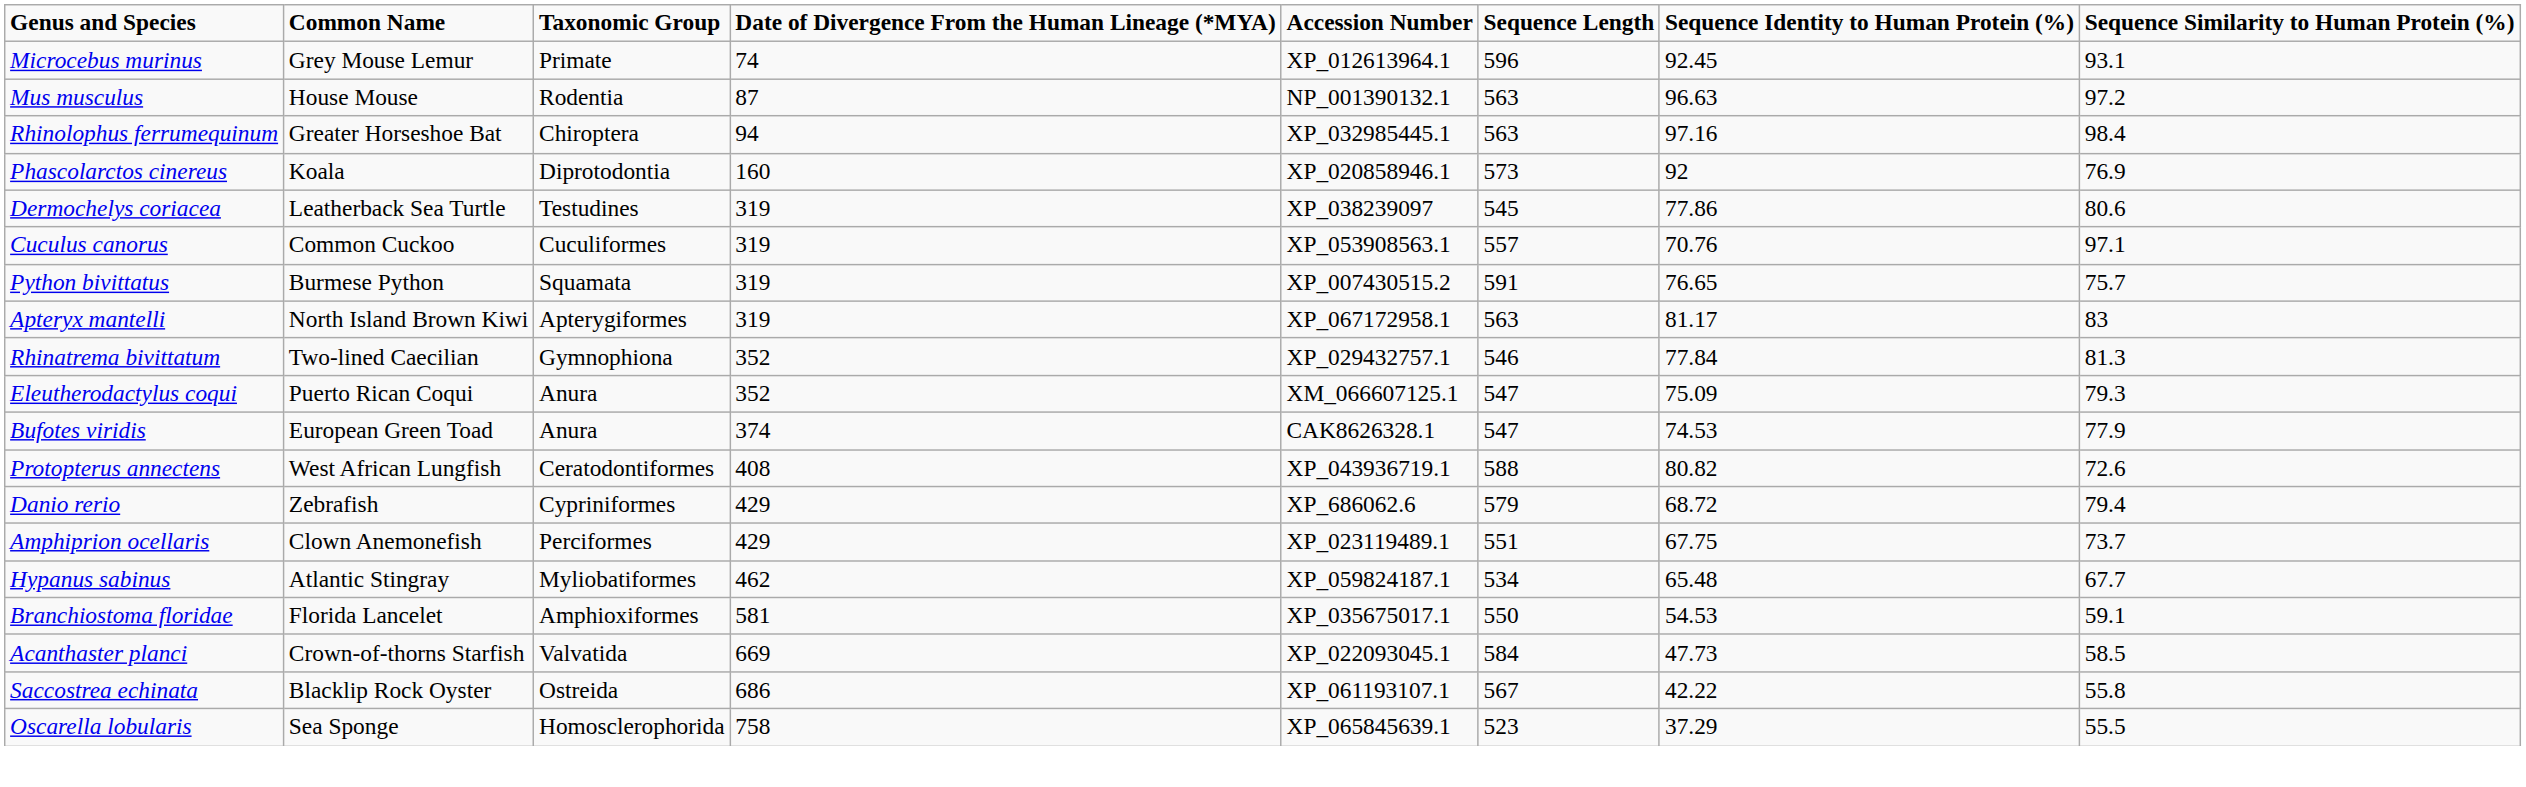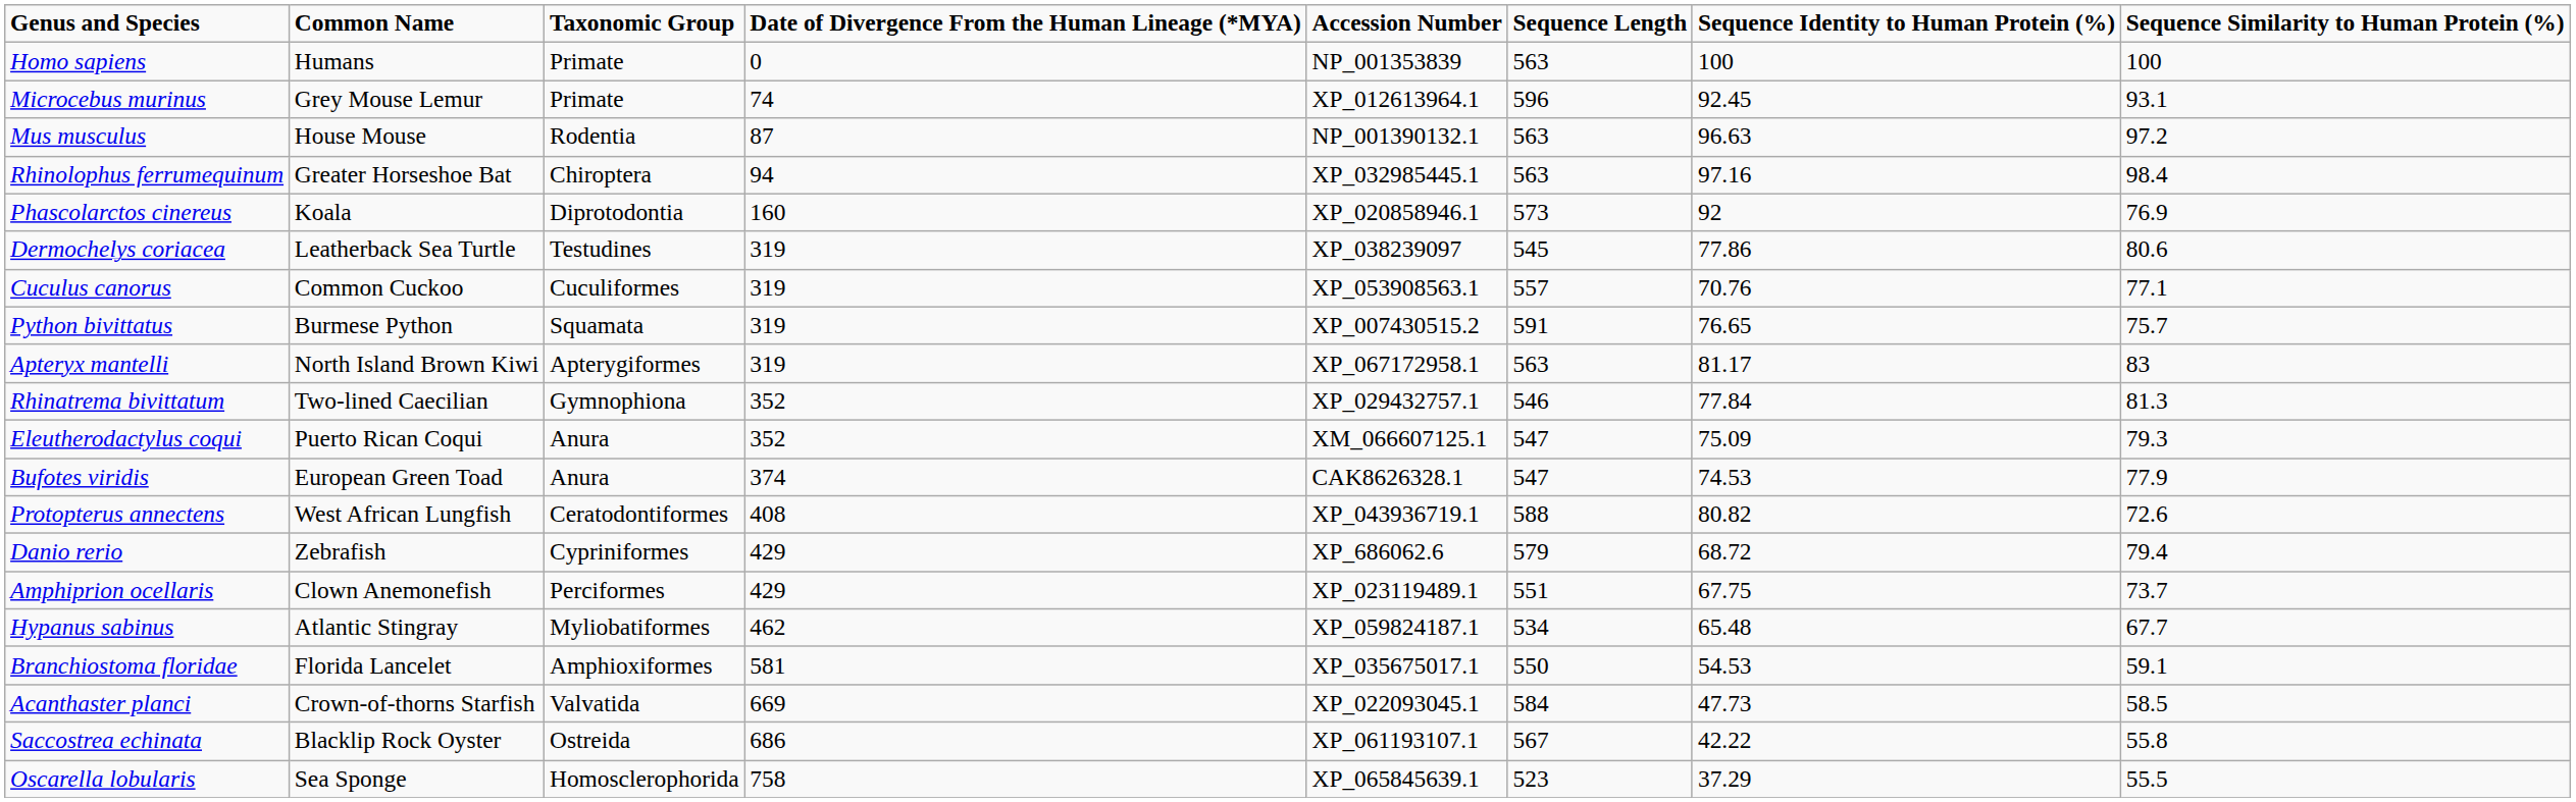 <table class="wikitable">
 <tr>
 <td><strong>Genus and Species</strong></td>
 <td><strong>Common Name</strong></td>
 <td><strong>Taxonomic Group</strong></td>
 <td><strong>Date of Divergence From the Human Lineage (*MYA)</strong></td>
 <td><strong>Accession Number</strong></td>
 <td><strong>Sequence Length</strong></td>
 <td><strong>Sequence Identity to Human Protein (%)</strong></td>
 <td><strong>Sequence Similarity to Human Protein (%)</strong></td>
+</tr>
+<tr>
+<td><em><a href='#'>Homo sapiens</a></em></td>
+<td>Humans</td>
+<td>Primate</td>
+<td>0</td>
+<td>NP_001353839</td>
+<td>563</td>
+<td>100</td>
+<td>100</td>
 </tr>
 <tr>
 <td><em><a href='#'>Microcebus murinus</a></em></td>
 <td>Grey Mouse Lemur</td>
 <td>Primate</td>
 <td>74</td>
 <td>XP_012613964.1</td>
 <td>596</td>
 <td>92.45</td>
 <td>93.1</td>
 </tr>
 <tr>
 <td><em><a href='#'>Mus musculus</a></em></td>
 <td>House Mouse</td>
 <td>Rodentia</td>
 <td>87</td>
 <td>NP_001390132.1</td>
 <td>563</td>
 <td>96.63</td>
 <td>97.2</td>
 </tr>
 <tr>
 <td><em><a href='#'>Rhinolophus ferrumequinum</a></em></td>
 <td>Greater Horseshoe Bat</td>
 <td>Chiroptera</td>
 <td>94</td>
 <td>XP_032985445.1</td>
 <td>563</td>
 <td>97.16</td>
 <td>98.4</td>
 </tr>
 <tr>
 <td><em><a href='#'>Phascolarctos cinereus</a></em></td>
 <td>Koala</td>
 <td>Diprotodontia</td>
 <td>160</td>
 <td>XP_020858946.1</td>
 <td>573</td>
 <td>92</td>
 <td>76.9</td>
 </tr>
 <tr>
 <td><em><a href='#'>Dermochelys coriacea</a></em></td>
 <td>Leatherback Sea Turtle</td>
 <td>Testudines</td>
 <td>319</td>
 <td>XP_038239097</td>
 <td>545</td>
 <td>77.86</td>
 <td>80.6</td>
 </tr>
 <tr>
 <td><em><a href='#'>Cuculus canorus</a></em></td>
 <td>Common Cuckoo</td>
 <td>Cuculiformes</td>
 <td>319</td>
 <td>XP_053908563.1</td>
 <td>557</td>
 <td>70.76</td>
-<td>97.1</td>
+<td>77.1</td>
 </tr>
 <tr>
 <td><em><a href='#'>Python bivittatus</a></em></td>
 <td>Burmese Python</td>
 <td>Squamata</td>
 <td>319</td>
 <td>XP_007430515.2</td>
 <td>591</td>
 <td>76.65</td>
 <td>75.7</td>
 </tr>
 <tr>
 <td><em><a href='#'>Apteryx mantelli</a></em></td>
 <td>North Island Brown Kiwi</td>
 <td>Apterygiformes</td>
 <td>319</td>
 <td>XP_067172958.1</td>
 <td>563</td>
 <td>81.17</td>
 <td>83</td>
 </tr>
 <tr>
 <td><em><a href='#'>Rhinatrema bivittatum</a></em></td>
 <td>Two-lined Caecilian</td>
 <td>Gymnophiona</td>
 <td>352</td>
 <td>XP_029432757.1</td>
 <td>546</td>
 <td>77.84</td>
 <td>81.3</td>
 </tr>
 <tr>
 <td><em><a href='#'>Eleutherodactylus coqui</a></em></td>
 <td>Puerto Rican Coqui</td>
 <td>Anura</td>
 <td>352</td>
 <td>XM_066607125.1</td>
 <td>547</td>
 <td>75.09</td>
 <td>79.3</td>
 </tr>
 <tr>
 <td><em><a href='#'>Bufotes viridis</a></em></td>
 <td>European Green Toad</td>
 <td>Anura</td>
 <td>374</td>
 <td>CAK8626328.1</td>
 <td>547</td>
 <td>74.53</td>
 <td>77.9</td>
 </tr>
 <tr>
 <td><em><a href='#'>Protopterus annectens</a></em></td>
 <td>West African Lungfish</td>
 <td>Ceratodontiformes</td>
 <td>408</td>
 <td>XP_043936719.1</td>
 <td>588</td>
 <td>80.82</td>
 <td>72.6</td>
 </tr>
 <tr>
 <td><em><a href='#'>Danio rerio</a></em></td>
 <td>Zebrafish</td>
 <td>Cypriniformes</td>
 <td>429</td>
 <td>XP_686062.6</td>
 <td>579</td>
 <td>68.72</td>
 <td>79.4</td>
 </tr>
 <tr>
 <td><em><a href='#'>Amphiprion ocellaris</a></em></td>
 <td>Clown Anemonefish</td>
 <td>Perciformes</td>
 <td>429</td>
 <td>XP_023119489.1</td>
 <td>551</td>
 <td>67.75</td>
 <td>73.7</td>
 </tr>
 <tr>
 <td><em><a href='#'>Hypanus sabinus</a></em></td>
 <td>Atlantic Stingray</td>
 <td>Myliobatiformes</td>
 <td>462</td>
 <td>XP_059824187.1</td>
 <td>534</td>
 <td>65.48</td>
 <td>67.7</td>
 </tr>
 <tr>
 <td><em><a href='#'>Branchiostoma floridae</a></em></td>
 <td>Florida Lancelet</td>
 <td>Amphioxiformes</td>
 <td>581</td>
 <td>XP_035675017.1</td>
 <td>550</td>
 <td>54.53</td>
 <td>59.1</td>
 </tr>
 <tr>
 <td><em><a href='#'>Acanthaster planci</a></em></td>
 <td>Crown-of-thorns Starfish</td>
 <td>Valvatida</td>
 <td>669</td>
 <td>XP_022093045.1</td>
 <td>584</td>
 <td>47.73</td>
 <td>58.5</td>
 </tr>
 <tr>
 <td><em><a href='#'>Saccostrea echinata</a></em></td>
 <td>Blacklip Rock Oyster</td>
 <td>Ostreida</td>
 <td>686</td>
 <td>XP_061193107.1</td>
 <td>567</td>
 <td>42.22</td>
 <td>55.8</td>
 </tr>
 <tr>
 <td><em><a href='#'>Oscarella lobularis</a></em></td>
 <td>Sea Sponge</td>
 <td>Homosclerophorida</td>
 <td>758</td>
 <td>XP_065845639.1</td>
 <td>523</td>
 <td>37.29</td>
 <td>55.5</td>
 </tr>
 </table>
